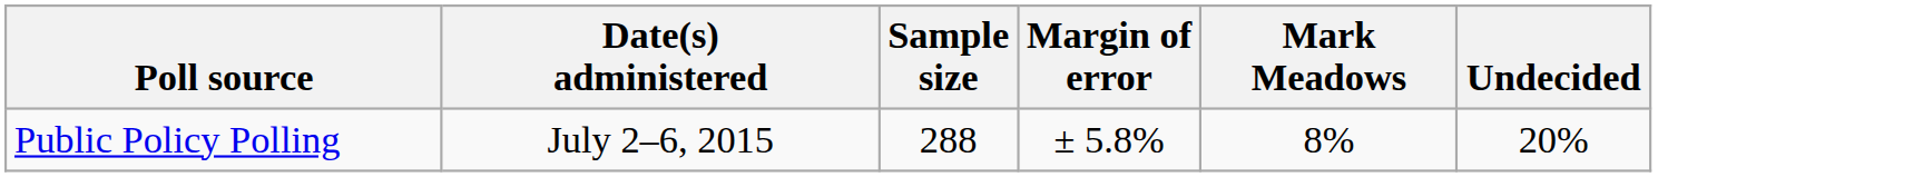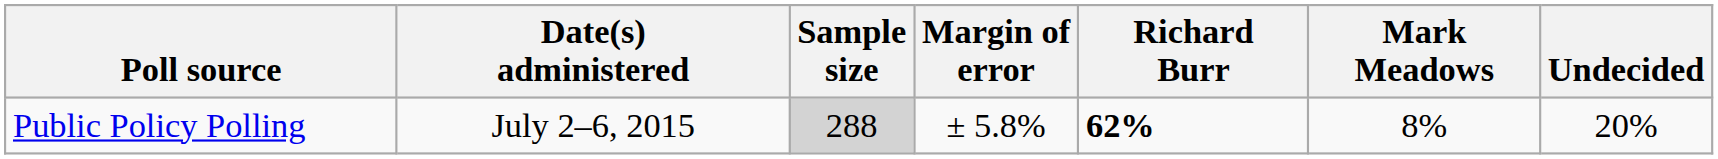 <table class="wikitable">
 <tr valign= bottom>
 <th style="width:175px;">Poll source</th>
 <th style="width:175px;">Date(s)<br>administered</th>
 <th class=small>Sample<br>size</th>
 <th class=small>Margin of<br>error</th>
+<th style="width:100px;">Richard<br>Burr</th>
 <th style="width:100px;">Mark<br>Meadows</th>
 <th>Undecided</th>
 </tr>
 <tr>
 <td><a href='#'>Public Policy Polling</a></td>
 <td align=center>July 2–6, 2015</td>
-<td align=center>288</td>
+<td align=center style="background: lightgrey;">288</td>
 <td align=center>± 5.8%</td>
+<td><strong>62%</strong></td>
 <td align=center>8%</td>
 <td align=center>20%</td>
 </tr>
 </table>
